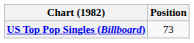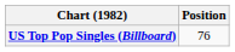 <table class="wikitable plainrowheaders">
 <tr>
 <th>Chart (1982)</th>
 <th>Position</th>
 </tr>
 <tr>
 <th scope="row"><a href='#'>US Top Pop Singles (<em>Billboard</em>)</a></th>
-<td style="text-align:center;">73</td>
+<td style="text-align:center;">76</td>
 </tr>
 </table>
